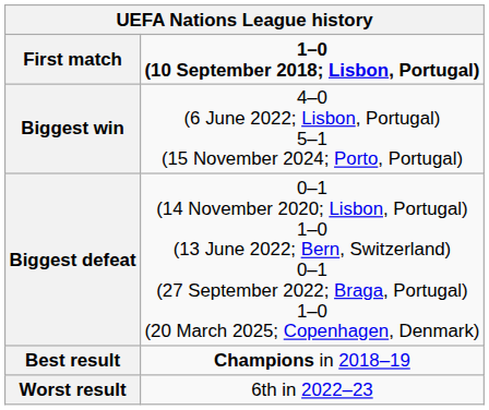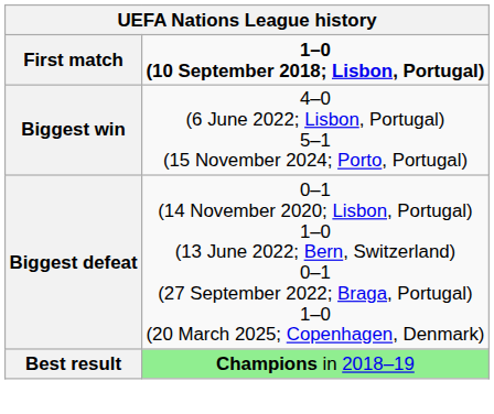 <table class="wikitable collapsible collapsed" style="text-align: center;font-size:90%;">
 <tr>
 <th colspan=2>UEFA Nations League history</th>
 </tr>
 <tr>
 <th>First match</th>
 <td><strong> 1–0 <br> (10 September 2018; <a href='#'>Lisbon</a>, Portugal)</strong></td>
 </tr>
 <tr>
 <th>Biggest win</th>
 <td> 4–0 <br> (6 June 2022; <a href='#'>Lisbon</a>, Portugal)<br> 5–1 <br> (15 November 2024; <a href='#'>Porto</a>, Portugal)</td>
 </tr>
 <tr>
 <th>Biggest defeat</th>
 <td> 0–1 <br>(14 November 2020; <a href='#'>Lisbon</a>, Portugal)<br> 1–0 <br>(13 June 2022; <a href='#'>Bern</a>, Switzerland)<br> 0–1 <br>(27 September 2022; <a href='#'>Braga</a>, Portugal)<br> 1–0 <br>(20 March 2025; <a href='#'>Copenhagen</a>, Denmark)</td>
 </tr>
 <tr>
 <th>Best result</th>
-<td><strong>Champions</strong> in <a href='#'>2018–19</a></td>
-</tr>
-<tr>
-<th>Worst result</th>
-<td>6th in <a href='#'>2022–23</a></td>
+<td style="background: lightgreen;"><strong>Champions</strong> in <a href='#'>2018–19</a></td>
 </tr>
 </table>
